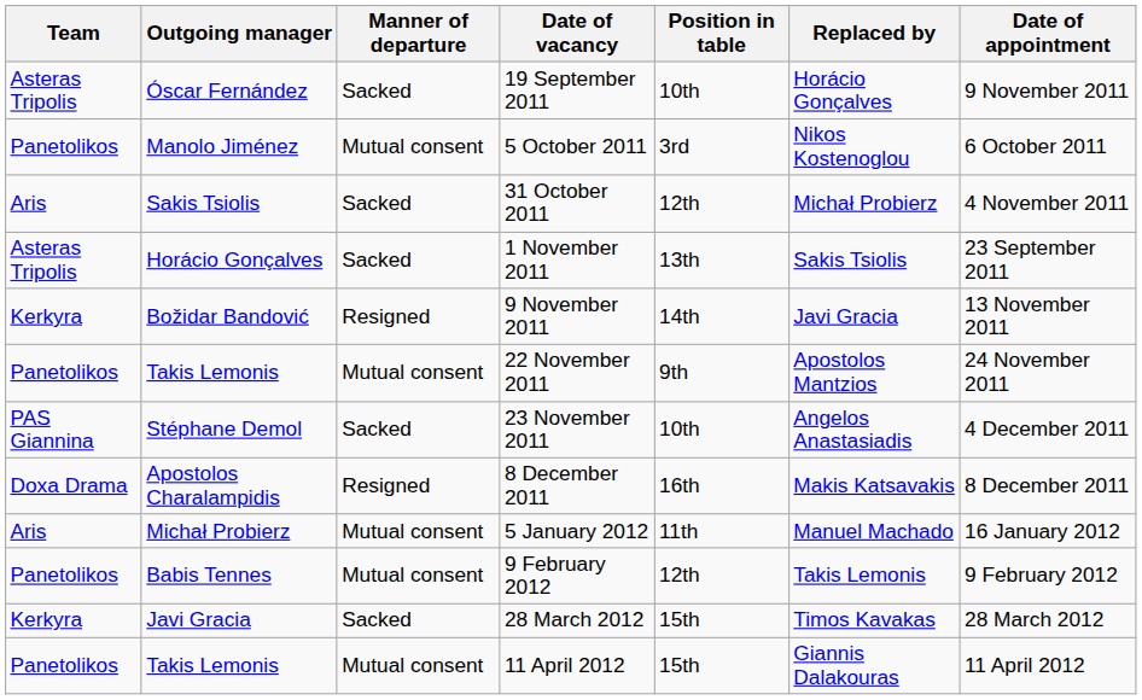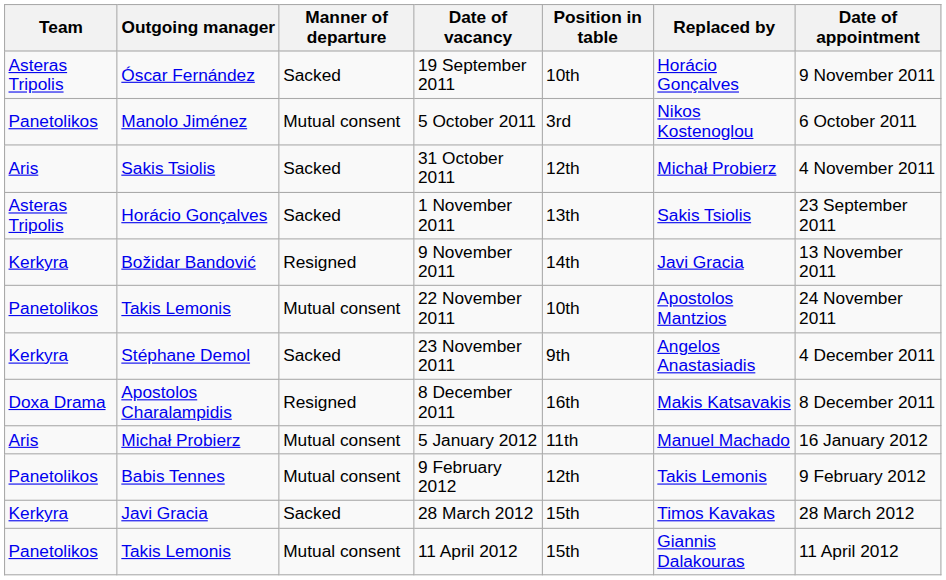 <table class="wikitable sortable" style="text-align: left;" style="font-size: 85%">
 <tr>
 <th>Team</th>
 <th>Outgoing manager</th>
 <th>Manner of departure</th>
 <th>Date of vacancy</th>
 <th>Position in table</th>
 <th>Replaced by</th>
 <th>Date of appointment</th>
 </tr>
 <tr>
 <td><a href='#'>Asteras Tripolis</a></td>
 <td> <a href='#'>Óscar Fernández</a></td>
 <td>Sacked</td>
 <td>19 September 2011</td>
 <td>10th</td>
 <td> <a href='#'>Horácio Gonçalves</a></td>
 <td>9 November 2011</td>
 </tr>
 <tr>
 <td><a href='#'>Panetolikos</a></td>
 <td> <a href='#'>Manolo Jiménez</a></td>
 <td>Mutual consent</td>
 <td>5 October 2011</td>
 <td>3rd</td>
 <td> <a href='#'>Nikos Kostenoglou</a></td>
 <td>6 October 2011</td>
 </tr>
 <tr>
 <td><a href='#'>Aris</a></td>
 <td> <a href='#'>Sakis Tsiolis</a></td>
 <td>Sacked</td>
 <td>31 October 2011</td>
 <td>12th</td>
 <td> <a href='#'>Michał Probierz</a></td>
 <td>4 November 2011</td>
 </tr>
 <tr>
 <td><a href='#'>Asteras Tripolis</a></td>
 <td> <a href='#'>Horácio Gonçalves</a></td>
 <td>Sacked</td>
 <td>1 November 2011</td>
 <td>13th</td>
 <td> <a href='#'>Sakis Tsiolis</a></td>
 <td>23 September 2011</td>
 </tr>
 <tr>
 <td><a href='#'>Kerkyra</a></td>
 <td> <a href='#'>Božidar Bandović</a></td>
 <td>Resigned</td>
 <td>9 November 2011</td>
 <td>14th</td>
 <td> <a href='#'>Javi Gracia</a></td>
 <td>13 November 2011</td>
 </tr>
 <tr>
 <td><a href='#'>Panetolikos</a></td>
 <td> <a href='#'>Takis Lemonis</a></td>
 <td>Mutual consent</td>
 <td>22 November 2011</td>
-<td>9th</td>
+<td>10th</td>
 <td> <a href='#'>Apostolos Mantzios</a></td>
 <td>24 November 2011</td>
 </tr>
 <tr>
-<td><a href='#'>PAS Giannina</a></td>
+<td><a href='#'>Kerkyra</a></td>
 <td> <a href='#'>Stéphane Demol</a></td>
 <td>Sacked</td>
 <td>23 November 2011</td>
-<td>10th</td>
+<td>9th</td>
 <td> <a href='#'>Angelos Anastasiadis</a></td>
 <td>4 December 2011</td>
 </tr>
 <tr>
 <td><a href='#'>Doxa Drama</a></td>
 <td> <a href='#'>Apostolos Charalampidis</a></td>
 <td>Resigned</td>
 <td>8 December 2011</td>
 <td>16th</td>
 <td> <a href='#'>Makis Katsavakis</a></td>
 <td>8 December 2011</td>
 </tr>
 <tr>
 <td><a href='#'>Aris</a></td>
 <td> <a href='#'>Michał Probierz</a></td>
 <td>Mutual consent</td>
 <td>5 January 2012</td>
 <td>11th</td>
 <td> <a href='#'>Manuel Machado</a></td>
 <td>16 January 2012</td>
 </tr>
 <tr>
 <td><a href='#'>Panetolikos</a></td>
 <td> <a href='#'>Babis Tennes</a></td>
 <td>Mutual consent</td>
 <td>9 February 2012</td>
 <td>12th</td>
 <td> <a href='#'>Takis Lemonis</a></td>
 <td>9 February 2012</td>
 </tr>
 <tr>
 <td><a href='#'>Kerkyra</a></td>
 <td> <a href='#'>Javi Gracia</a></td>
 <td>Sacked</td>
 <td>28 March 2012</td>
 <td>15th</td>
 <td> <a href='#'>Timos Kavakas</a></td>
 <td>28 March 2012</td>
 </tr>
 <tr>
 <td><a href='#'>Panetolikos</a></td>
 <td> <a href='#'>Takis Lemonis</a></td>
 <td>Mutual consent</td>
 <td>11 April 2012</td>
 <td>15th</td>
 <td> <a href='#'>Giannis Dalakouras</a></td>
 <td>11 April 2012</td>
 </tr>
 </table>
